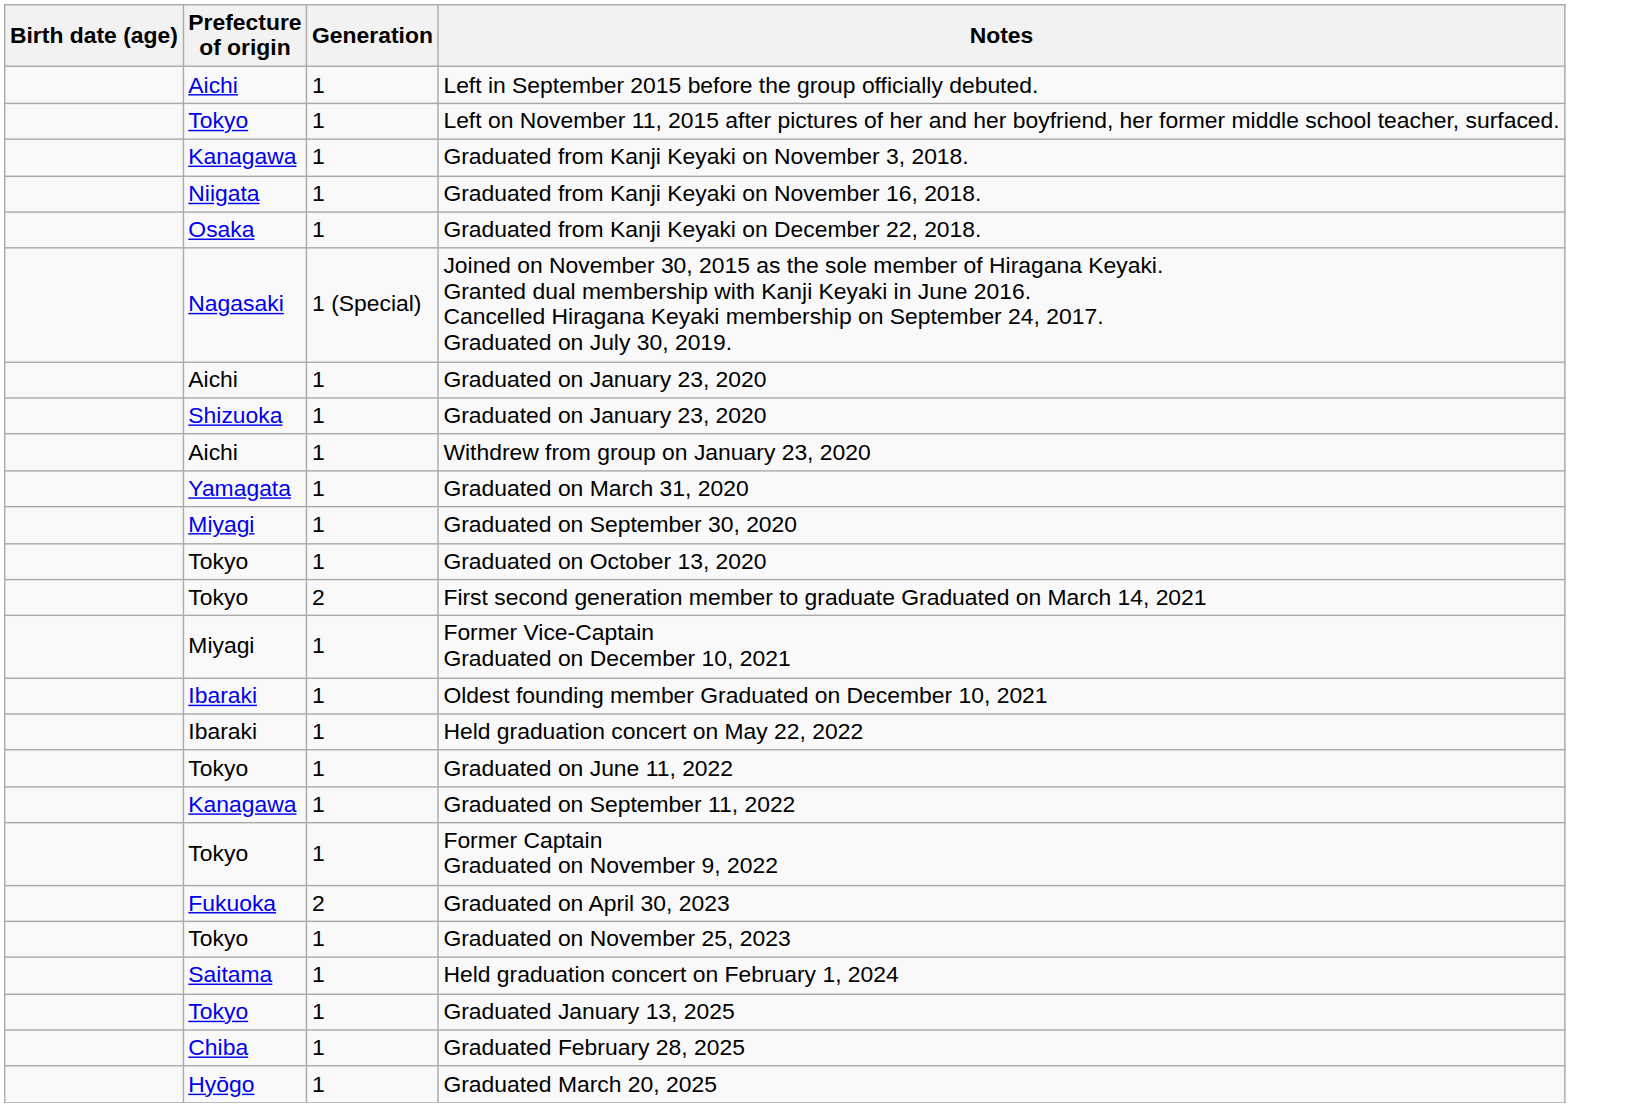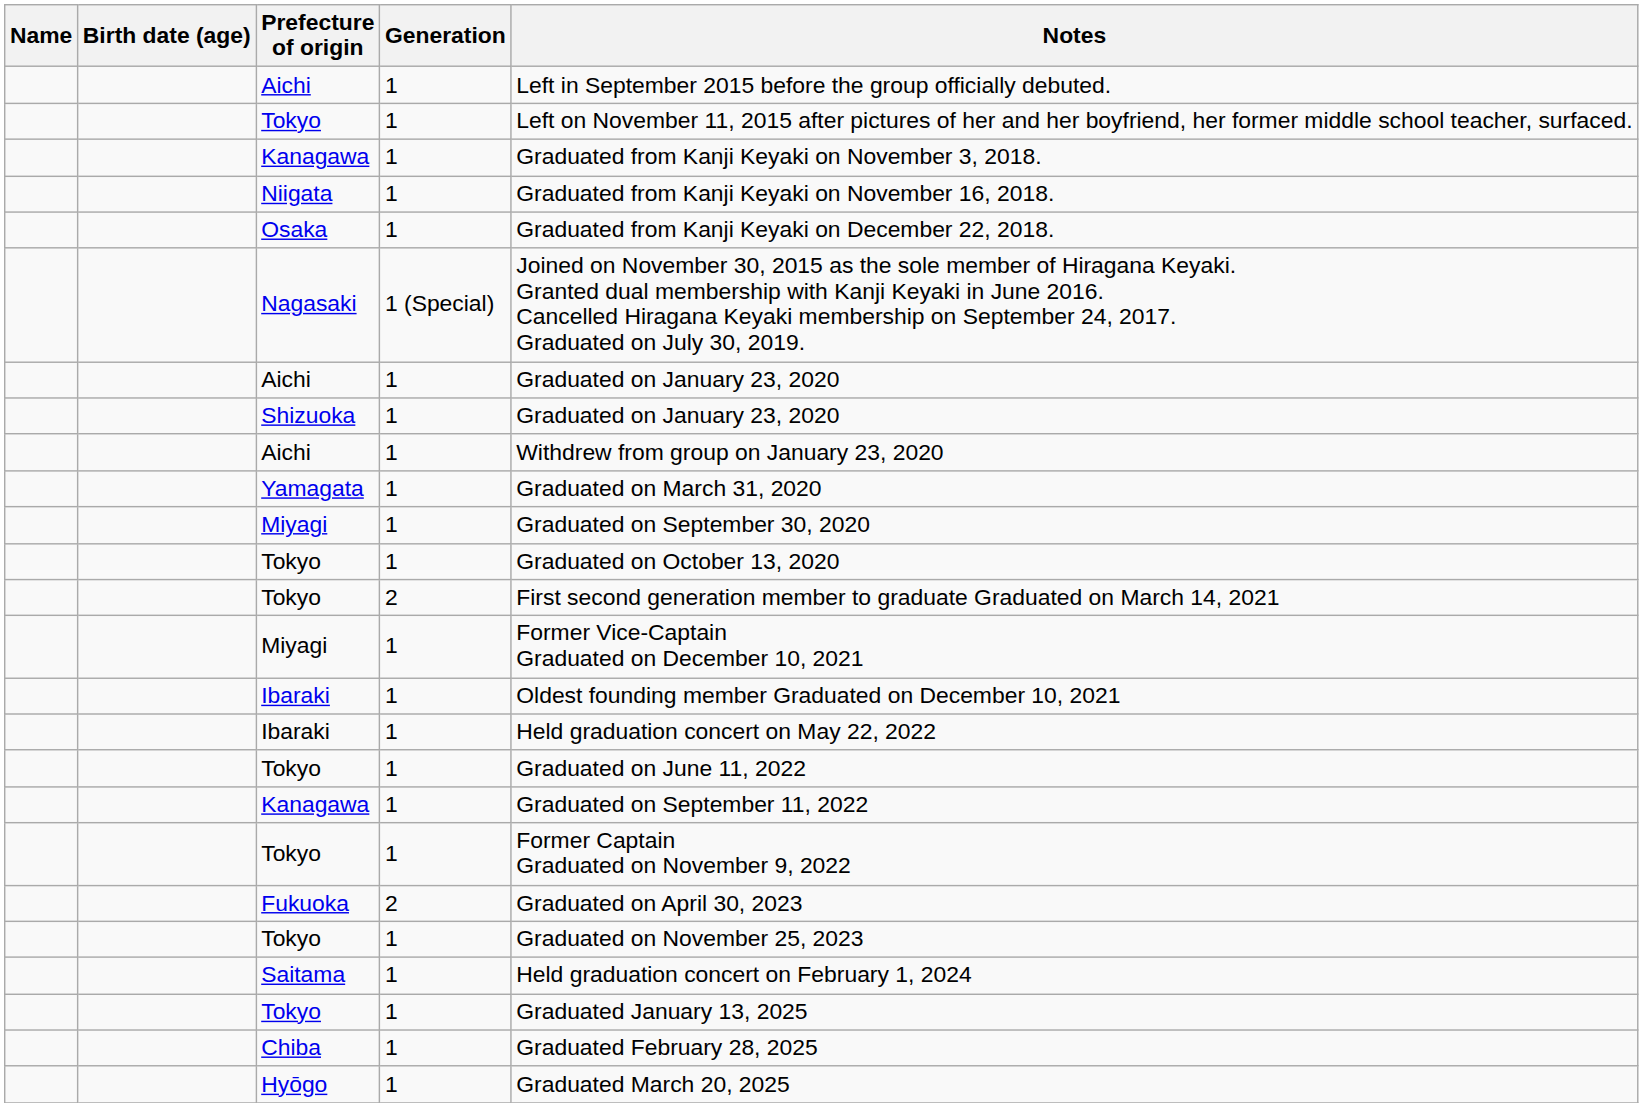 <table class="wikitable">
 <tr>
+<th>Name</th>
 <th>Birth date (age)</th>
 <th>Prefecture<br>of origin</th>
 <th>Generation</th>
 <th>Notes</th>
 </tr>
 <tr>
 <td></td>
+<td></td>
 <td><a href='#'>Aichi</a></td>
 <td>1</td>
 <td>Left in September 2015 before the group officially debuted.</td>
 </tr>
 <tr>
+<td></td>
 <td></td>
 <td><a href='#'>Tokyo</a></td>
 <td>1</td>
 <td>Left on November 11, 2015 after pictures of her and her boyfriend, her former middle school teacher, surfaced.</td>
 </tr>
 <tr>
 <td></td>
+<td></td>
 <td><a href='#'>Kanagawa</a></td>
 <td>1</td>
 <td>Graduated from Kanji Keyaki on November 3, 2018.</td>
 </tr>
 <tr>
+<td></td>
 <td></td>
 <td><a href='#'>Niigata</a></td>
 <td>1</td>
 <td>Graduated from Kanji Keyaki on November 16, 2018.</td>
 </tr>
 <tr>
 <td></td>
+<td></td>
 <td><a href='#'>Osaka</a></td>
 <td>1</td>
 <td>Graduated from Kanji Keyaki on December 22, 2018.</td>
 </tr>
 <tr>
+<td></td>
 <td></td>
 <td><a href='#'>Nagasaki</a></td>
 <td>1 (Special)</td>
 <td>Joined on November 30, 2015 as the sole member of Hiragana Keyaki.<br>Granted dual membership with Kanji Keyaki in June 2016.<br>Cancelled Hiragana Keyaki membership on September 24, 2017.<br>Graduated on July 30, 2019.</td>
 </tr>
 <tr>
 <td></td>
+<td></td>
 <td>Aichi</td>
 <td>1</td>
 <td>Graduated on January 23, 2020</td>
 </tr>
 <tr>
+<td></td>
 <td></td>
 <td><a href='#'>Shizuoka</a></td>
 <td>1</td>
 <td>Graduated on January 23, 2020</td>
 </tr>
 <tr>
 <td></td>
+<td></td>
 <td>Aichi</td>
 <td>1</td>
 <td>Withdrew from group on January 23, 2020</td>
 </tr>
 <tr>
+<td></td>
 <td></td>
 <td><a href='#'>Yamagata</a></td>
 <td>1</td>
 <td>Graduated on March 31, 2020</td>
 </tr>
 <tr>
 <td></td>
+<td></td>
 <td><a href='#'>Miyagi</a></td>
 <td>1</td>
 <td>Graduated on September 30, 2020</td>
 </tr>
 <tr>
+<td></td>
 <td></td>
 <td>Tokyo</td>
 <td>1</td>
 <td>Graduated on October 13, 2020</td>
 </tr>
 <tr>
 <td></td>
+<td></td>
 <td>Tokyo</td>
 <td>2</td>
 <td>First second generation member to graduate Graduated on March 14, 2021</td>
 </tr>
 <tr>
+<td></td>
 <td></td>
 <td>Miyagi</td>
 <td>1</td>
 <td>Former Vice-Captain<br>Graduated on December 10, 2021</td>
 </tr>
 <tr>
 <td></td>
+<td></td>
 <td><a href='#'>Ibaraki</a></td>
 <td>1</td>
 <td>Oldest founding member Graduated on December 10, 2021</td>
 </tr>
 <tr>
+<td></td>
 <td></td>
 <td>Ibaraki</td>
 <td>1</td>
 <td>Held graduation concert on May 22, 2022</td>
 </tr>
 <tr>
 <td></td>
+<td></td>
 <td>Tokyo</td>
 <td>1</td>
 <td>Graduated on June 11, 2022</td>
 </tr>
 <tr>
+<td></td>
 <td></td>
 <td><a href='#'>Kanagawa</a></td>
 <td>1</td>
 <td>Graduated on September 11, 2022</td>
 </tr>
 <tr>
 <td></td>
+<td></td>
 <td>Tokyo</td>
 <td>1</td>
 <td>Former Captain<br>Graduated on November 9, 2022</td>
 </tr>
 <tr>
+<td></td>
 <td></td>
 <td><a href='#'>Fukuoka</a></td>
 <td>2</td>
 <td>Graduated on April 30, 2023</td>
 </tr>
 <tr>
 <td></td>
+<td></td>
 <td>Tokyo</td>
 <td>1</td>
 <td>Graduated on November 25, 2023</td>
 </tr>
 <tr>
+<td></td>
 <td></td>
 <td><a href='#'>Saitama</a></td>
 <td>1</td>
 <td>Held graduation concert on February 1, 2024</td>
 </tr>
 <tr>
 <td></td>
+<td></td>
 <td><a href='#'>Tokyo</a></td>
 <td>1</td>
 <td>Graduated January 13, 2025</td>
 </tr>
 <tr>
+<td></td>
 <td></td>
 <td><a href='#'>Chiba</a></td>
 <td>1</td>
 <td>Graduated February 28, 2025</td>
 </tr>
 <tr>
 <td></td>
+<td></td>
 <td><a href='#'>Hyōgo</a></td>
 <td>1</td>
 <td>Graduated March 20, 2025</td>
 </tr>
 </table>
